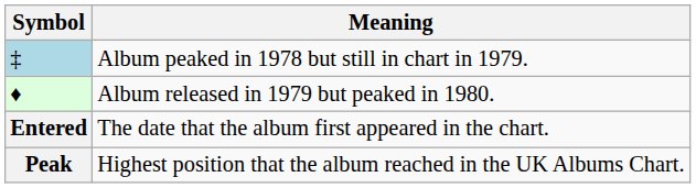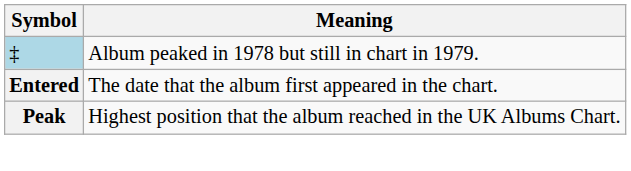 <table Class="wikitable">
 <tr>
 <th>Symbol</th>
 <th>Meaning</th>
 </tr>
 <tr>
 <td bgcolor=lightblue>‡</td>
 <td>Album peaked in 1978 but still in chart in 1979.</td>
 </tr>
 <tr>
-<td bgcolor=#DDFFDD>♦</td>
-<td>Album released in 1979 but peaked in 1980.</td>
-</tr>
-<tr>
 <th>Entered</th>
 <td>The date that the album first appeared in the chart.</td>
 </tr>
 <tr>
 <th>Peak</th>
 <td>Highest position that the album reached in the UK Albums Chart.</td>
 </tr>
 </table>
